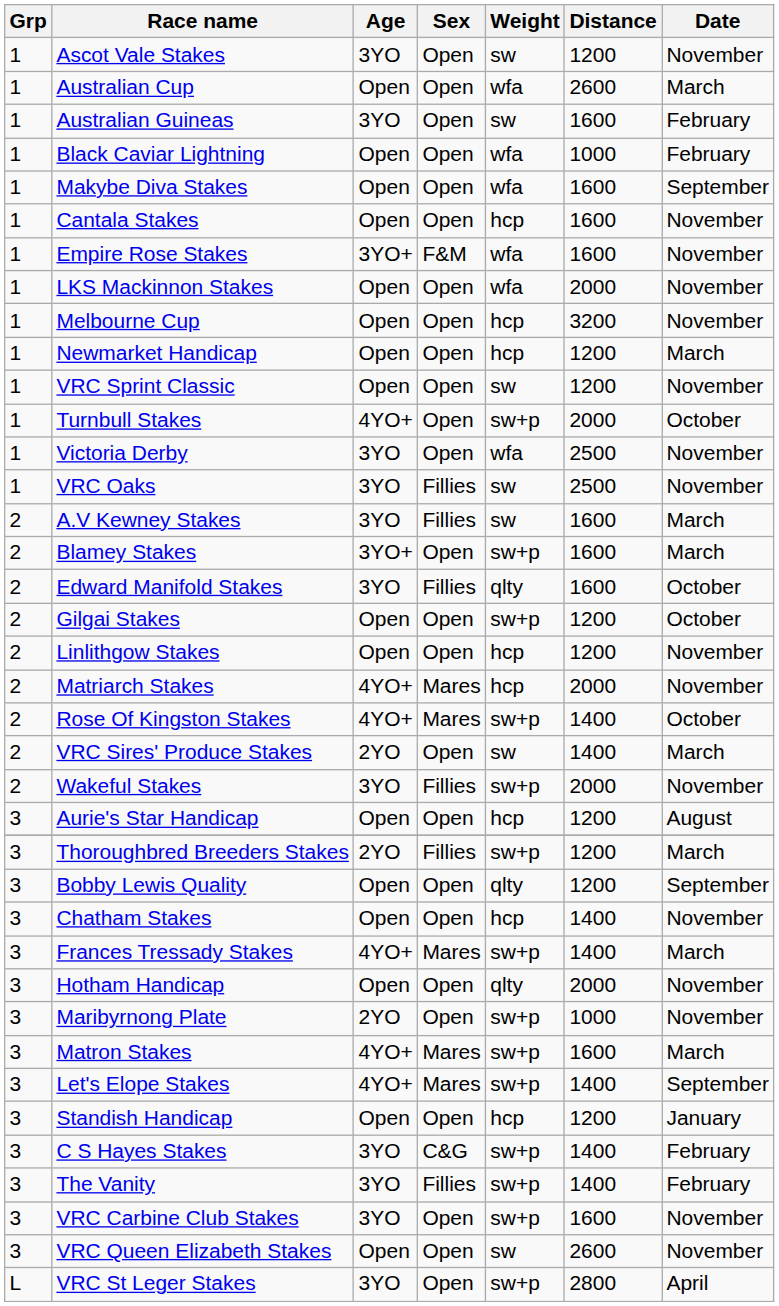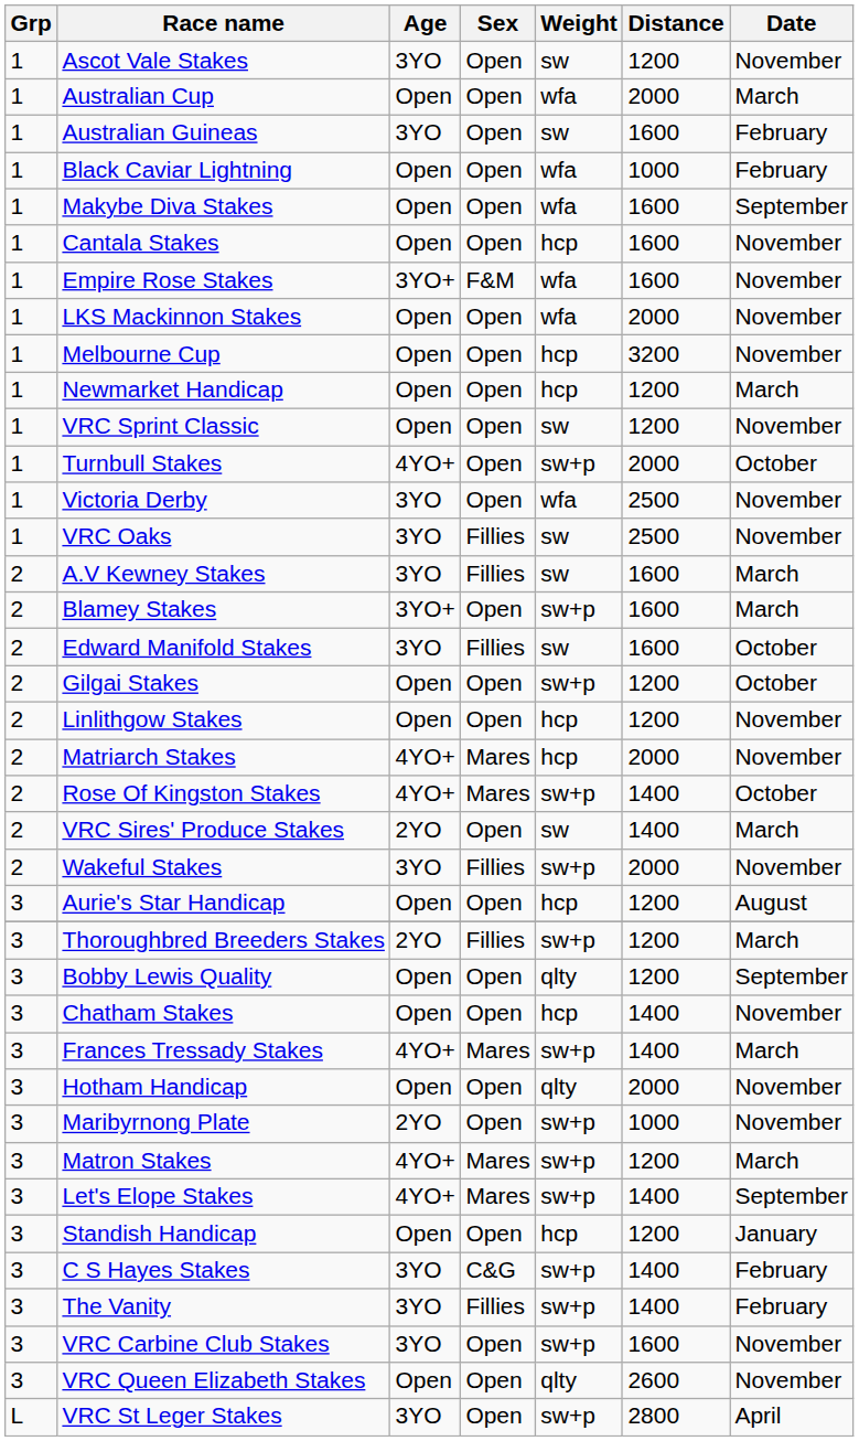 <table class="wikitable sortable">
 <tr>
 <th>Grp</th>
 <th>Race name</th>
 <th>Age</th>
 <th>Sex</th>
 <th>Weight</th>
 <th>Distance</th>
 <th>Date</th>
 </tr>
 <tr>
 <td>1</td>
 <td><a href='#'>Ascot Vale Stakes</a></td>
 <td>3YO</td>
 <td>Open</td>
 <td>sw</td>
 <td>1200</td>
 <td>November</td>
 </tr>
 <tr>
 <td>1</td>
 <td><a href='#'>Australian Cup</a></td>
 <td>Open</td>
 <td>Open</td>
 <td>wfa</td>
-<td>2600</td>
+<td>2000</td>
 <td>March</td>
 </tr>
 <tr>
 <td>1</td>
 <td><a href='#'>Australian Guineas</a></td>
 <td>3YO</td>
 <td>Open</td>
 <td>sw</td>
 <td>1600</td>
 <td>February</td>
 </tr>
 <tr>
 <td>1</td>
 <td><a href='#'>Black Caviar Lightning</a></td>
 <td>Open</td>
 <td>Open</td>
 <td>wfa</td>
 <td>1000</td>
 <td>February</td>
 </tr>
 <tr>
 <td>1</td>
 <td><a href='#'>Makybe Diva Stakes</a></td>
 <td>Open</td>
 <td>Open</td>
 <td>wfa</td>
 <td>1600</td>
 <td>September</td>
 </tr>
 <tr>
 <td>1</td>
 <td><a href='#'>Cantala Stakes</a></td>
 <td>Open</td>
 <td>Open</td>
 <td>hcp</td>
 <td>1600</td>
 <td>November</td>
 </tr>
 <tr>
 <td>1</td>
 <td><a href='#'>Empire Rose Stakes</a></td>
 <td>3YO+</td>
 <td>F&M</td>
 <td>wfa</td>
 <td>1600</td>
 <td>November</td>
 </tr>
 <tr>
 <td>1</td>
 <td><a href='#'>LKS Mackinnon Stakes</a></td>
 <td>Open</td>
 <td>Open</td>
 <td>wfa</td>
 <td>2000</td>
 <td>November</td>
 </tr>
 <tr>
 <td>1</td>
 <td><a href='#'>Melbourne Cup</a></td>
 <td>Open</td>
 <td>Open</td>
 <td>hcp</td>
 <td>3200</td>
 <td>November</td>
 </tr>
 <tr>
 <td>1</td>
 <td><a href='#'>Newmarket Handicap</a></td>
 <td>Open</td>
 <td>Open</td>
 <td>hcp</td>
 <td>1200</td>
 <td>March</td>
 </tr>
 <tr>
 <td>1</td>
 <td><a href='#'>VRC Sprint Classic</a></td>
 <td>Open</td>
 <td>Open</td>
 <td>sw</td>
 <td>1200</td>
 <td>November</td>
 </tr>
 <tr>
 <td>1</td>
 <td><a href='#'>Turnbull Stakes</a></td>
 <td>4YO+</td>
 <td>Open</td>
 <td>sw+p</td>
 <td>2000</td>
 <td>October</td>
 </tr>
 <tr>
 <td>1</td>
 <td><a href='#'>Victoria Derby</a></td>
 <td>3YO</td>
 <td>Open</td>
 <td>wfa</td>
 <td>2500</td>
 <td>November</td>
 </tr>
 <tr>
 <td>1</td>
 <td><a href='#'>VRC Oaks</a></td>
 <td>3YO</td>
 <td>Fillies</td>
 <td>sw</td>
 <td>2500</td>
 <td>November</td>
 </tr>
 <tr>
 <td>2</td>
 <td><a href='#'>A.V Kewney Stakes</a></td>
 <td>3YO</td>
 <td>Fillies</td>
 <td>sw</td>
 <td>1600</td>
 <td>March</td>
 </tr>
 <tr>
 <td>2</td>
 <td><a href='#'>Blamey Stakes</a></td>
 <td>3YO+</td>
 <td>Open</td>
 <td>sw+p</td>
 <td>1600</td>
 <td>March</td>
 </tr>
 <tr>
 <td>2</td>
 <td><a href='#'>Edward Manifold Stakes</a></td>
 <td>3YO</td>
 <td>Fillies</td>
-<td>qlty</td>
+<td>sw</td>
 <td>1600</td>
 <td>October</td>
 </tr>
 <tr>
 <td>2</td>
 <td><a href='#'>Gilgai Stakes</a></td>
 <td>Open</td>
 <td>Open</td>
 <td>sw+p</td>
 <td>1200</td>
 <td>October</td>
 </tr>
 <tr>
 <td>2</td>
 <td><a href='#'>Linlithgow Stakes</a></td>
 <td>Open</td>
 <td>Open</td>
 <td>hcp</td>
 <td>1200</td>
 <td>November</td>
 </tr>
 <tr>
 <td>2</td>
 <td><a href='#'> Matriarch Stakes</a></td>
 <td>4YO+</td>
 <td>Mares</td>
 <td>hcp</td>
 <td>2000</td>
 <td>November</td>
 </tr>
 <tr>
 <td>2</td>
 <td><a href='#'>Rose Of Kingston Stakes</a></td>
 <td>4YO+</td>
 <td>Mares</td>
 <td>sw+p</td>
 <td>1400</td>
 <td>October</td>
 </tr>
 <tr>
 <td>2</td>
 <td><a href='#'>VRC Sires' Produce Stakes</a></td>
 <td>2YO</td>
 <td>Open</td>
 <td>sw</td>
 <td>1400</td>
 <td>March</td>
 </tr>
 <tr>
 <td>2</td>
 <td><a href='#'>Wakeful Stakes</a></td>
 <td>3YO</td>
 <td>Fillies</td>
 <td>sw+p</td>
 <td>2000</td>
 <td>November</td>
 </tr>
 <tr>
 <td>3</td>
 <td><a href='#'>Aurie's Star Handicap</a></td>
 <td>Open</td>
 <td>Open</td>
 <td>hcp</td>
 <td>1200</td>
 <td>August</td>
 </tr>
 <tr>
 </tr>
 <tr>
 <td>3</td>
 <td><a href='#'>Thoroughbred Breeders Stakes</a></td>
 <td>2YO</td>
 <td>Fillies</td>
 <td>sw+p</td>
 <td>1200</td>
 <td>March</td>
 </tr>
 <tr>
 <td>3</td>
 <td><a href='#'>Bobby Lewis Quality</a></td>
 <td>Open</td>
 <td>Open</td>
 <td>qlty</td>
 <td>1200</td>
 <td>September</td>
 </tr>
 <tr>
 <td>3</td>
 <td><a href='#'>Chatham Stakes</a></td>
 <td>Open</td>
 <td>Open</td>
 <td>hcp</td>
 <td>1400</td>
 <td>November</td>
 </tr>
 <tr>
 <td>3</td>
 <td><a href='#'>Frances Tressady Stakes</a></td>
 <td>4YO+</td>
 <td>Mares</td>
 <td>sw+p</td>
 <td>1400</td>
 <td>March</td>
 </tr>
 <tr>
 <td>3</td>
 <td><a href='#'>Hotham Handicap</a></td>
 <td>Open</td>
 <td>Open</td>
 <td>qlty</td>
 <td>2000</td>
 <td>November</td>
 </tr>
 <tr>
 <td>3</td>
 <td><a href='#'>Maribyrnong Plate</a></td>
 <td>2YO</td>
 <td>Open</td>
 <td>sw+p</td>
 <td>1000</td>
 <td>November</td>
 </tr>
 <tr>
 <td>3</td>
 <td><a href='#'>Matron Stakes</a></td>
 <td>4YO+</td>
 <td>Mares</td>
 <td>sw+p</td>
-<td>1600</td>
+<td>1200</td>
 <td>March</td>
 </tr>
 <tr>
 <td>3</td>
 <td><a href='#'>Let's Elope Stakes</a></td>
 <td>4YO+</td>
 <td>Mares</td>
 <td>sw+p</td>
 <td>1400</td>
 <td>September</td>
 </tr>
 <tr>
 <td>3</td>
 <td><a href='#'>Standish Handicap</a></td>
 <td>Open</td>
 <td>Open</td>
 <td>hcp</td>
 <td>1200</td>
 <td>January</td>
 </tr>
 <tr>
 <td>3</td>
 <td><a href='#'>C S Hayes Stakes</a></td>
 <td>3YO</td>
 <td>C&G</td>
 <td>sw+p</td>
 <td>1400</td>
 <td>February</td>
 </tr>
 <tr>
 <td>3</td>
 <td><a href='#'>The Vanity</a></td>
 <td>3YO</td>
 <td>Fillies</td>
 <td>sw+p</td>
 <td>1400</td>
 <td>February</td>
 </tr>
 <tr>
 <td>3</td>
 <td><a href='#'>VRC Carbine Club Stakes</a></td>
 <td>3YO</td>
 <td>Open</td>
 <td>sw+p</td>
 <td>1600</td>
 <td>November</td>
 </tr>
 <tr>
 <td>3</td>
 <td><a href='#'>VRC Queen Elizabeth Stakes</a></td>
 <td>Open</td>
 <td>Open</td>
-<td>sw</td>
+<td>qlty</td>
 <td>2600</td>
 <td>November</td>
 </tr>
 <tr>
 <td>L</td>
 <td><a href='#'>VRC St Leger Stakes</a></td>
 <td>3YO</td>
 <td>Open</td>
 <td>sw+p</td>
 <td>2800</td>
 <td>April</td>
 </tr>
 </table>
